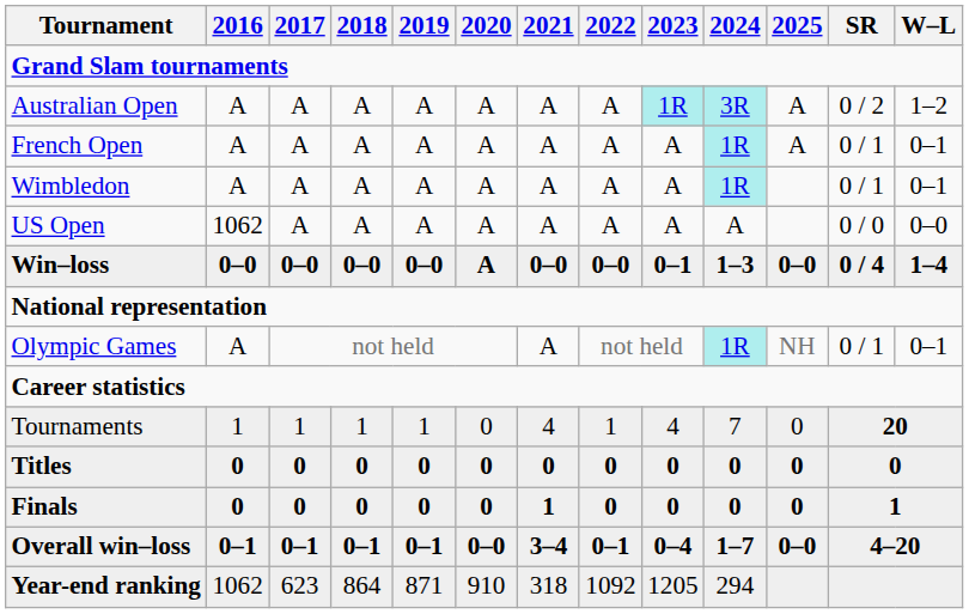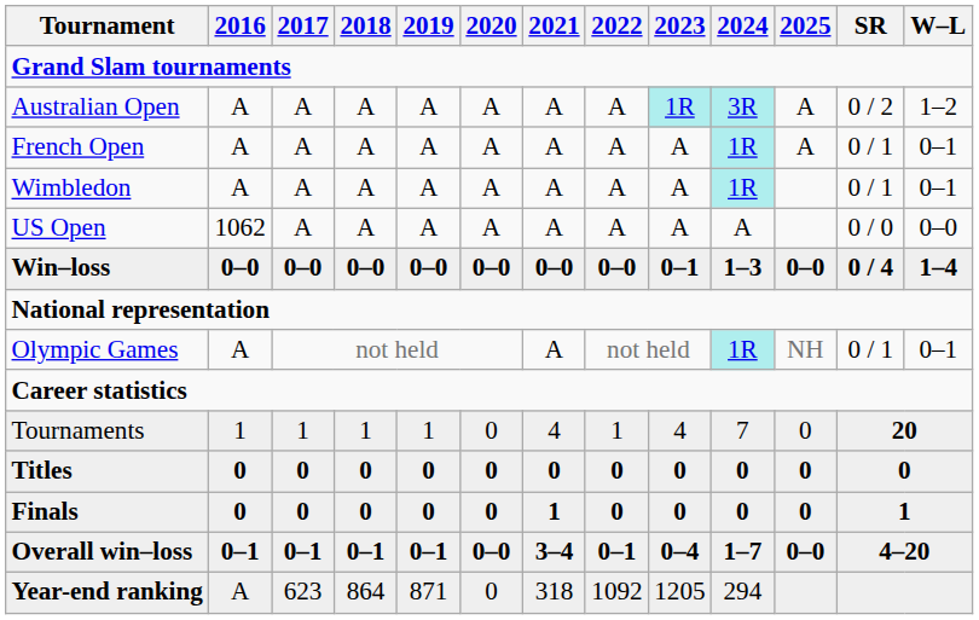 <table class=wikitable style=text-align:center>
 <tr>
 <th>Tournament</th>
 <th><a href='#'>2016</a></th>
 <th><a href='#'>2017</a></th>
 <th><a href='#'>2018</a></th>
 <th><a href='#'>2019</a></th>
 <th><a href='#'>2020</a></th>
 <th><a href='#'>2021</a></th>
 <th><a href='#'>2022</a></th>
 <th><a href='#'>2023</a></th>
 <th><a href='#'>2024</a></th>
 <th><a href='#'>2025</a></th>
 <th width=35>SR</th>
 <th width=35>W–L</th>
 </tr>
 <tr>
 <td colspan="13" align="left"><strong><a href='#'>Grand Slam tournaments</a></strong></td>
 </tr>
 <tr>
 <td align=left><a href='#'>Australian Open</a></td>
 <td>A</td>
 <td>A</td>
 <td>A</td>
 <td>A</td>
 <td>A</td>
 <td>A</td>
 <td>A</td>
 <td bgcolor=afeeee><a href='#'>1R</a></td>
 <td bgcolor=afeeee><a href='#'>3R</a></td>
 <td>A</td>
 <td>0 / 2</td>
 <td>1–2</td>
 </tr>
 <tr>
 <td align=left><a href='#'>French Open</a></td>
 <td>A</td>
 <td>A</td>
 <td>A</td>
 <td>A</td>
 <td>A</td>
 <td>A</td>
 <td>A</td>
 <td>A</td>
 <td bgcolor=afeeee><a href='#'>1R</a></td>
 <td>A</td>
 <td>0 / 1</td>
 <td>0–1</td>
 </tr>
 <tr>
 <td align=left><a href='#'>Wimbledon</a></td>
 <td>A</td>
 <td>A</td>
 <td>A</td>
 <td>A</td>
 <td>A</td>
 <td>A</td>
 <td>A</td>
 <td>A</td>
 <td bgcolor=afeeee><a href='#'>1R</a></td>
 <td></td>
 <td>0 / 1</td>
 <td>0–1</td>
 </tr>
 <tr>
 <td align=left><a href='#'>US Open</a></td>
 <td>1062</td>
 <td>A</td>
 <td>A</td>
 <td>A</td>
 <td>A</td>
 <td>A</td>
 <td>A</td>
 <td>A</td>
 <td>A</td>
 <td></td>
 <td>0 / 0</td>
 <td>0–0</td>
 </tr>
 <tr style="font-weight:bold; background:#efefef;">
 <td style=text-align:left>Win–loss</td>
 <td>0–0</td>
 <td>0–0</td>
 <td>0–0</td>
 <td>0–0</td>
-<td>A</td>
+<td>0–0</td>
 <td>0–0</td>
 <td>0–0</td>
 <td>0–1</td>
 <td>1–3</td>
 <td>0–0</td>
 <td>0 / 4</td>
 <td>1–4</td>
 </tr>
 <tr>
 <td colspan="13" align="left"><strong>National representation</strong></td>
 </tr>
 <tr>
 <td align=left><a href='#'>Olympic Games</a></td>
 <td>A</td>
 <td colspan=4 style=color:#767676>not held</td>
 <td>A</td>
 <td colspan=2 style=color:#767676>not held</td>
 <td bgcolor=afeeee><a href='#'>1R</a></td>
 <td style=color:#767676>NH</td>
 <td>0 / 1</td>
 <td>0–1</td>
 </tr>
 <tr>
 <td colspan="13" align="left"><strong>Career statistics</strong></td>
 </tr>
 <tr bgcolor=efefef>
 <td align=left>Tournaments</td>
 <td>1</td>
 <td>1</td>
 <td>1</td>
 <td>1</td>
 <td>0</td>
 <td>4</td>
 <td>1</td>
 <td>4</td>
 <td>7</td>
 <td>0</td>
 <td colspan="2"><strong>20</strong></td>
 </tr>
 <tr style="font-weight:bold;background:#efefef">
 <td style=text-align:left>Titles</td>
 <td>0</td>
 <td>0</td>
 <td>0</td>
 <td>0</td>
 <td>0</td>
 <td>0</td>
 <td>0</td>
 <td>0</td>
 <td>0</td>
 <td>0</td>
 <td colspan="2">0</td>
 </tr>
 <tr style="font-weight:bold;background:#efefef">
 <td style=text-align:left>Finals</td>
 <td>0</td>
 <td>0</td>
 <td>0</td>
 <td>0</td>
 <td>0</td>
 <td>1</td>
 <td>0</td>
 <td>0</td>
 <td>0</td>
 <td>0</td>
 <td colspan="2">1</td>
 </tr>
 <tr style="font-weight:bold; background:#efefef;">
 <td style="text-align:left;">Overall win–loss</td>
 <td>0–1</td>
 <td>0–1</td>
 <td>0–1</td>
 <td>0–1</td>
 <td>0–0</td>
 <td>3–4</td>
 <td>0–1</td>
 <td>0–4</td>
 <td>1–7</td>
 <td>0–0</td>
 <td colspan="2">4–20</td>
 </tr>
 <tr bgcolor=efefef>
 <td align=left><strong>Year-end ranking</strong></td>
-<td>1062</td>
+<td>A</td>
 <td>623</td>
 <td>864</td>
 <td>871</td>
-<td>910</td>
+<td>0</td>
 <td>318</td>
 <td>1092</td>
 <td>1205</td>
 <td>294</td>
 <td></td>
 <td colspan="2"><strong></strong></td>
 </tr>
 </table>
